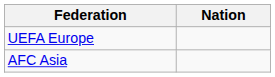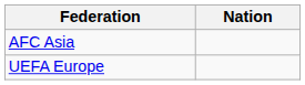 <table class="wikitable" style="width:300px;">
 <tr>
 <th>Federation</th>
 <th>Nation</th>
 </tr>
 <tr>
+<td><a href='#'>AFC Asia</a></td>
+<td> <em></em></td>
+</tr>
+<tr>
 <td><a href='#'>UEFA Europe</a></td>
 <td><br></td>
 </tr>
-<tr>
-<td><a href='#'>AFC Asia</a></td>
-<td> <em></em></td>
-</tr>
 </table>
